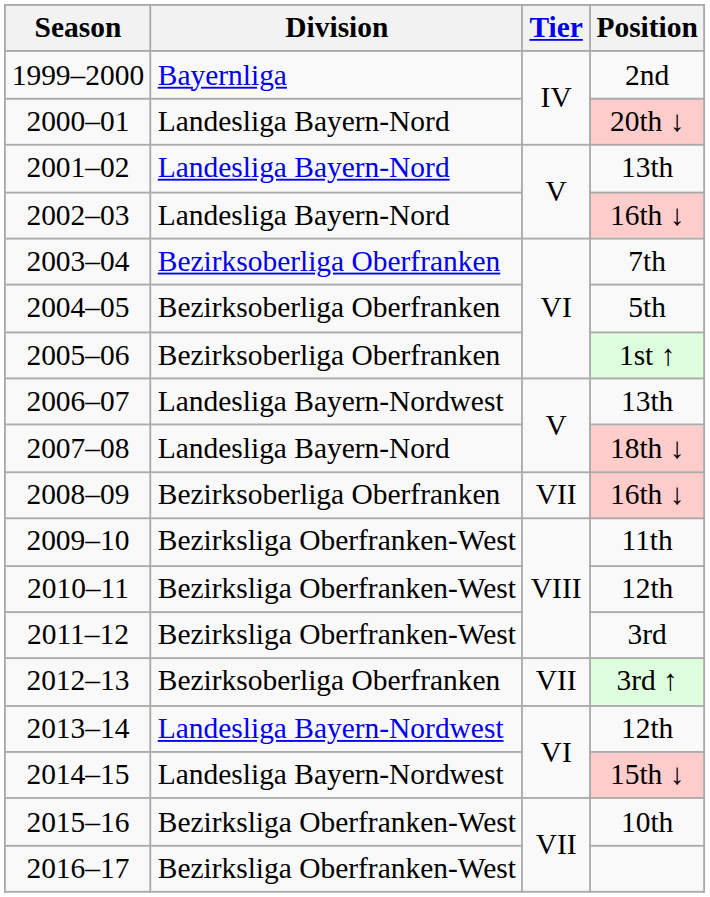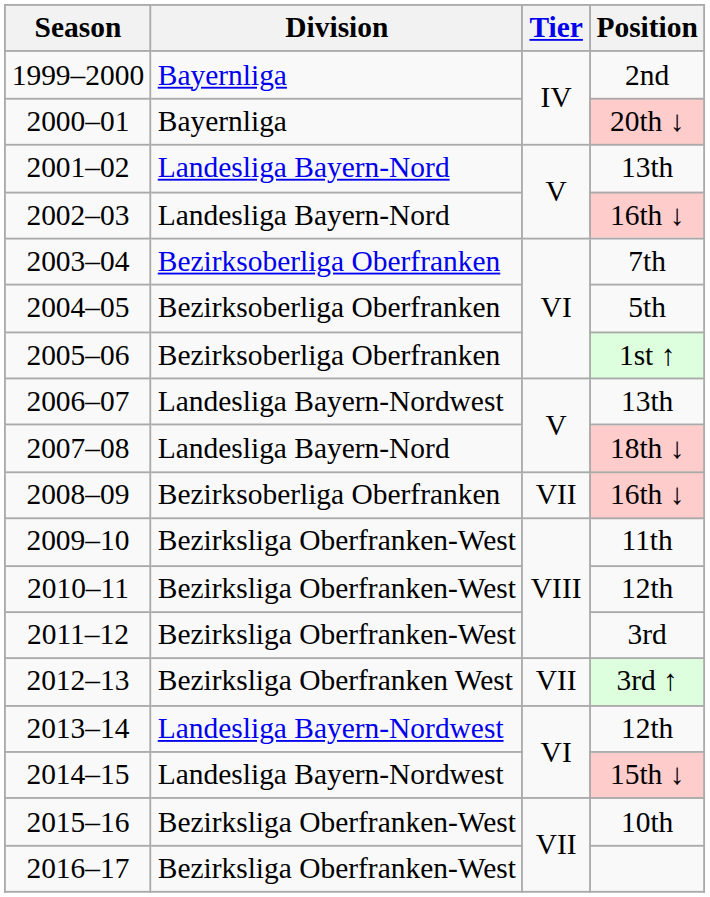 <table class="wikitable">
 <tr>
 <th>Season</th>
 <th>Division</th>
 <th><a href='#'>Tier</a></th>
 <th>Position</th>
 </tr>
 <tr align="center">
 <td>1999–2000</td>
 <td align="left"><a href='#'>Bayernliga</a></td>
 <td rowspan=2>IV</td>
 <td>2nd</td>
 </tr>
 <tr align="center">
 <td>2000–01</td>
-<td align="left">Landesliga Bayern-Nord</td>
+<td align="left">Bayernliga</td>
 <td style="background:#ffcccc">20th ↓</td>
 </tr>
 <tr align="center">
 <td>2001–02</td>
 <td align="left"><a href='#'>Landesliga Bayern-Nord</a></td>
 <td rowspan=2>V</td>
 <td>13th</td>
 </tr>
 <tr align="center">
 <td>2002–03</td>
 <td align="left">Landesliga Bayern-Nord</td>
 <td style="background:#ffcccc">16th ↓</td>
 </tr>
 <tr align="center">
 <td>2003–04</td>
 <td align="left"><a href='#'>Bezirksoberliga Oberfranken</a></td>
 <td rowspan=3>VI</td>
 <td>7th</td>
 </tr>
 <tr align="center">
 <td>2004–05</td>
 <td align="left">Bezirksoberliga Oberfranken</td>
 <td>5th</td>
 </tr>
 <tr align="center">
 <td>2005–06</td>
 <td align="left">Bezirksoberliga Oberfranken</td>
 <td style="background:#ddffdd">1st ↑</td>
 </tr>
 <tr align="center">
 <td>2006–07</td>
 <td align="left">Landesliga Bayern-Nordwest</td>
 <td rowspan=2>V</td>
 <td>13th</td>
 </tr>
 <tr align="center">
 <td>2007–08</td>
 <td align="left">Landesliga Bayern-Nord</td>
 <td style="background:#ffcccc">18th ↓</td>
 </tr>
 <tr align="center">
 <td>2008–09</td>
 <td align="left">Bezirksoberliga Oberfranken</td>
 <td>VII</td>
 <td style="background:#ffcccc">16th ↓</td>
 </tr>
 <tr align="center">
 <td>2009–10</td>
 <td align="left">Bezirksliga Oberfranken-West</td>
 <td rowspan=3>VIII</td>
 <td>11th</td>
 </tr>
 <tr align="center">
 <td>2010–11</td>
 <td align="left">Bezirksliga Oberfranken-West</td>
 <td>12th</td>
 </tr>
 <tr align="center">
 <td>2011–12</td>
 <td align="left">Bezirksliga Oberfranken-West</td>
 <td>3rd</td>
 </tr>
 <tr align="center">
 <td>2012–13</td>
-<td align="left">Bezirksoberliga Oberfranken</td>
+<td align="left">Bezirksliga Oberfranken West</td>
 <td>VII</td>
 <td style="background:#ddffdd">3rd ↑</td>
 </tr>
 <tr align="center">
 <td>2013–14</td>
 <td align="left"><a href='#'>Landesliga Bayern-Nordwest</a></td>
 <td rowspan=2>VI</td>
 <td>12th</td>
 </tr>
 <tr align="center">
 <td>2014–15</td>
 <td align="left">Landesliga Bayern-Nordwest</td>
 <td style="background:#ffcccc">15th ↓</td>
 </tr>
 <tr align="center">
 <td>2015–16</td>
 <td align="left">Bezirksliga Oberfranken-West</td>
 <td rowspan=2>VII</td>
 <td>10th</td>
 </tr>
 <tr align="center">
 <td>2016–17</td>
 <td align="left">Bezirksliga Oberfranken-West</td>
 <td></td>
 </tr>
 </table>
